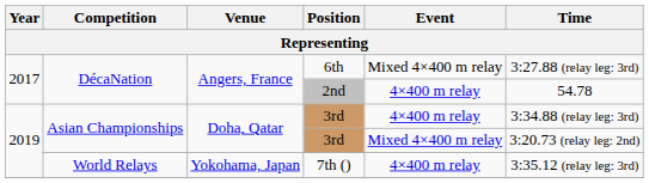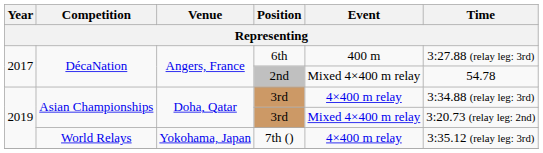 <table class="wikitable sortable" style=text-align:center>
 <tr>
 <th>Year</th>
 <th>Competition</th>
 <th>Venue</th>
 <th>Position</th>
 <th>Event</th>
 <th>Time</th>
 </tr>
 <tr>
 <th colspan="6">Representing </th>
 </tr>
 <tr>
 <td rowspan=2>2017</td>
 <td rowspan=2><a href='#'>DécaNation</a></td>
 <td rowspan=2><a href='#'>Angers, France</a></td>
 <td>6th</td>
-<td>Mixed 4×400 m relay</td>
+<td>400 m</td>
 <td>3:27.88 <small>(relay leg: 3rd)</small></td>
 </tr>
 <tr>
 <td bgcolor="silver">2nd</td>
-<td><a href='#'>4×400 m relay</a></td>
+<td>Mixed 4×400 m relay</td>
 <td>54.78</td>
 </tr>
 <tr>
 <td rowspan=3>2019</td>
 <td rowspan=2><a href='#'>Asian Championships</a></td>
 <td rowspan=2><a href='#'>Doha, Qatar</a></td>
 <td bgcolor="cc9966">3rd</td>
 <td><a href='#'>4×400 m relay</a></td>
 <td>3:34.88 <small>(relay leg: 3rd)</small></td>
 </tr>
 <tr>
 <td bgcolor="cc9966">3rd</td>
 <td><a href='#'>Mixed 4×400 m relay</a></td>
 <td>3:20.73 <small>(relay leg: 2nd)</small></td>
 </tr>
 <tr>
 <td><a href='#'>World Relays</a></td>
 <td><a href='#'>Yokohama, Japan</a></td>
 <td>7th ()</td>
 <td><a href='#'>4×400 m relay</a></td>
 <td>3:35.12 <small>(relay leg: 3rd)</small></td>
 </tr>
 <tr>
 </tr>
 </table>
